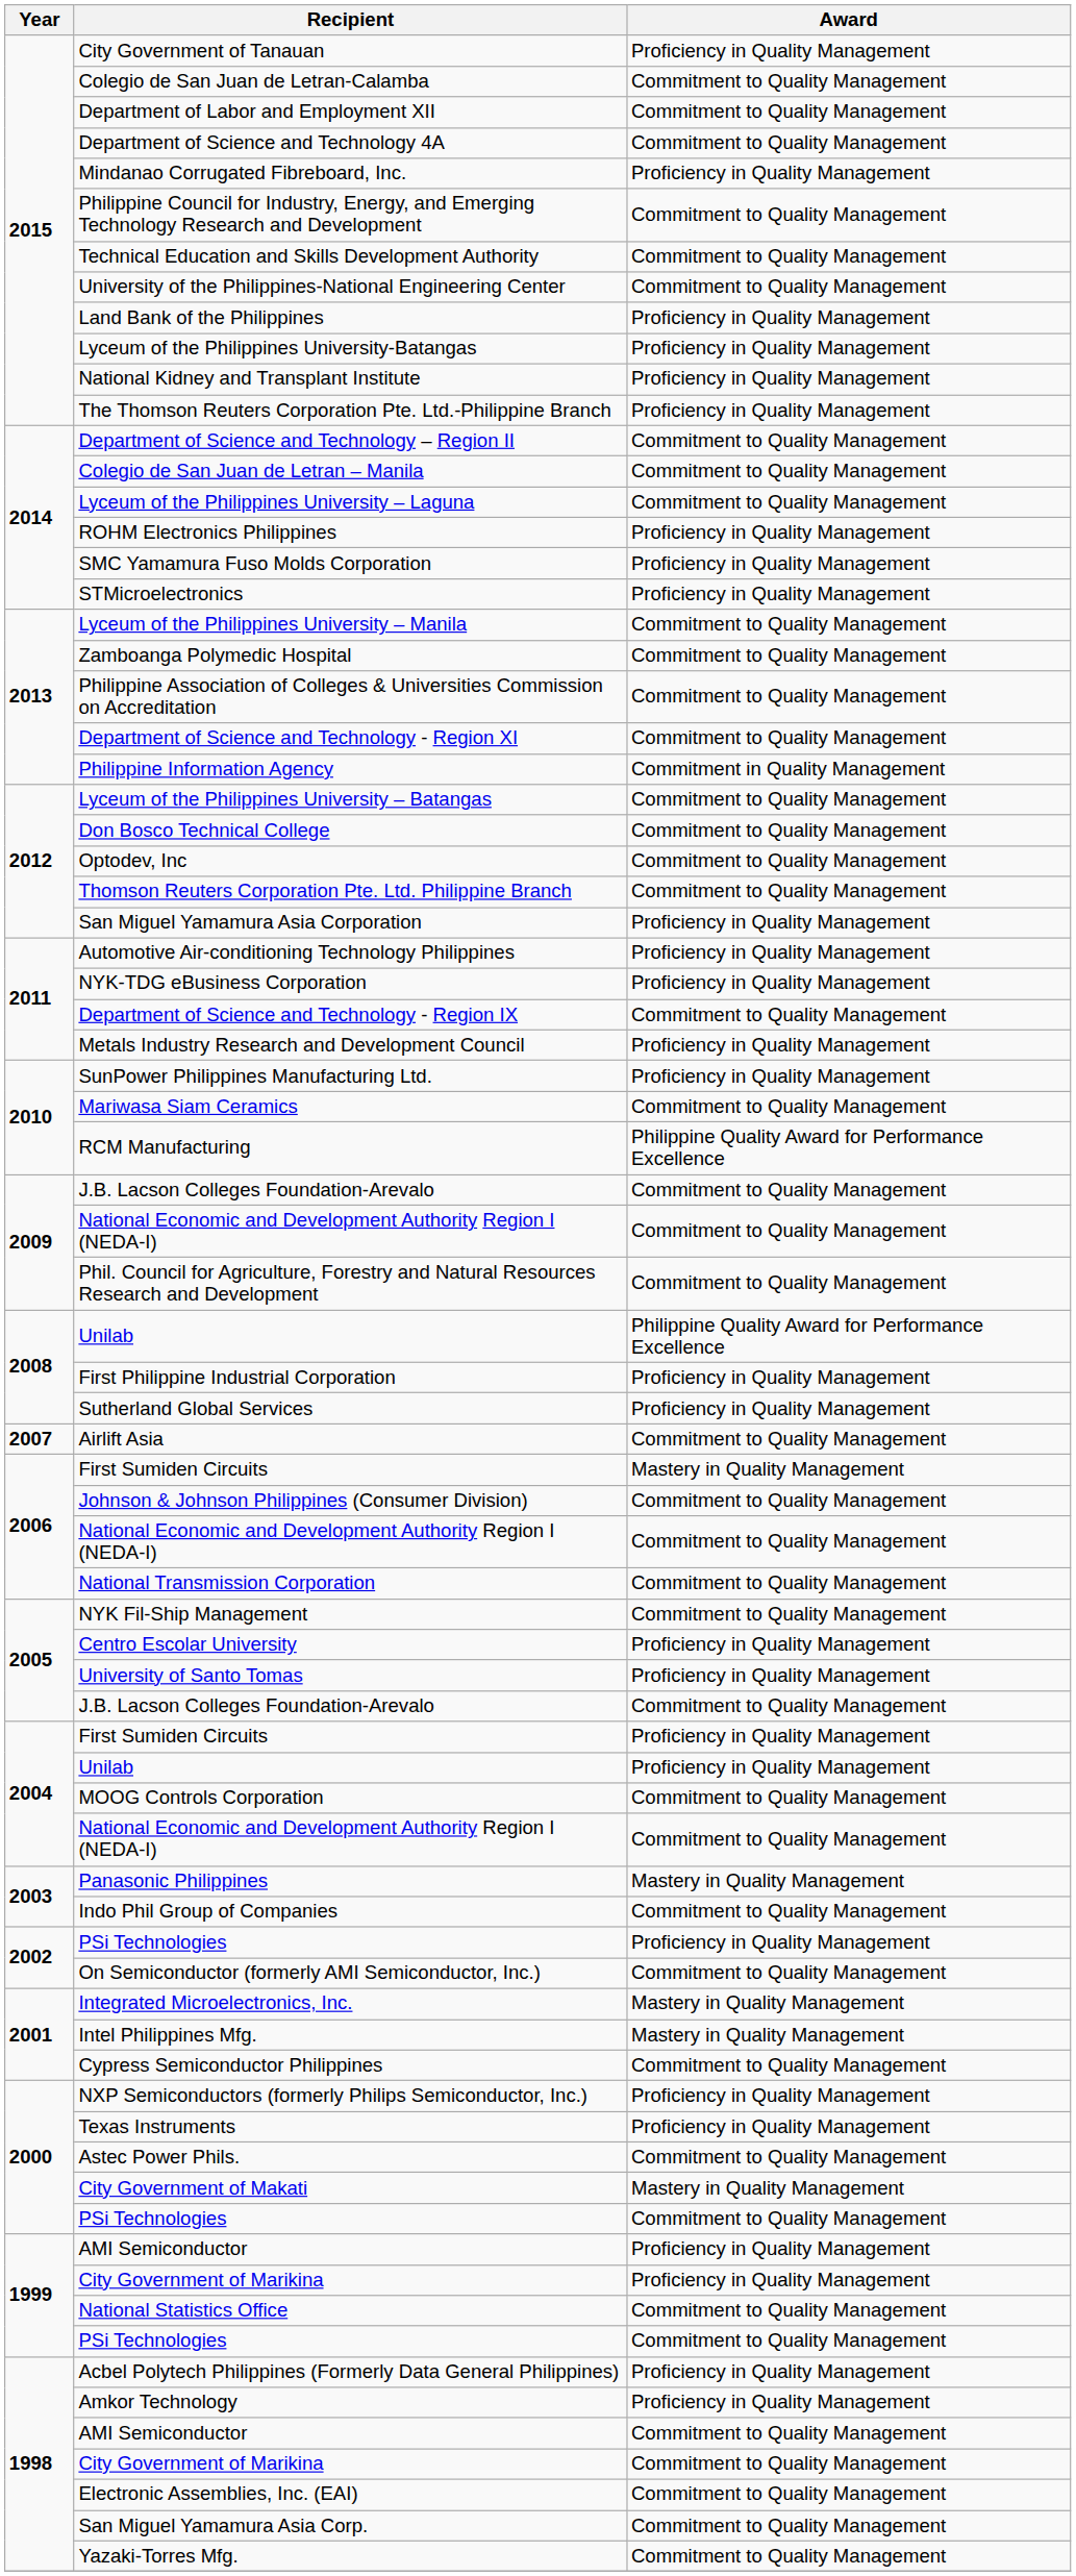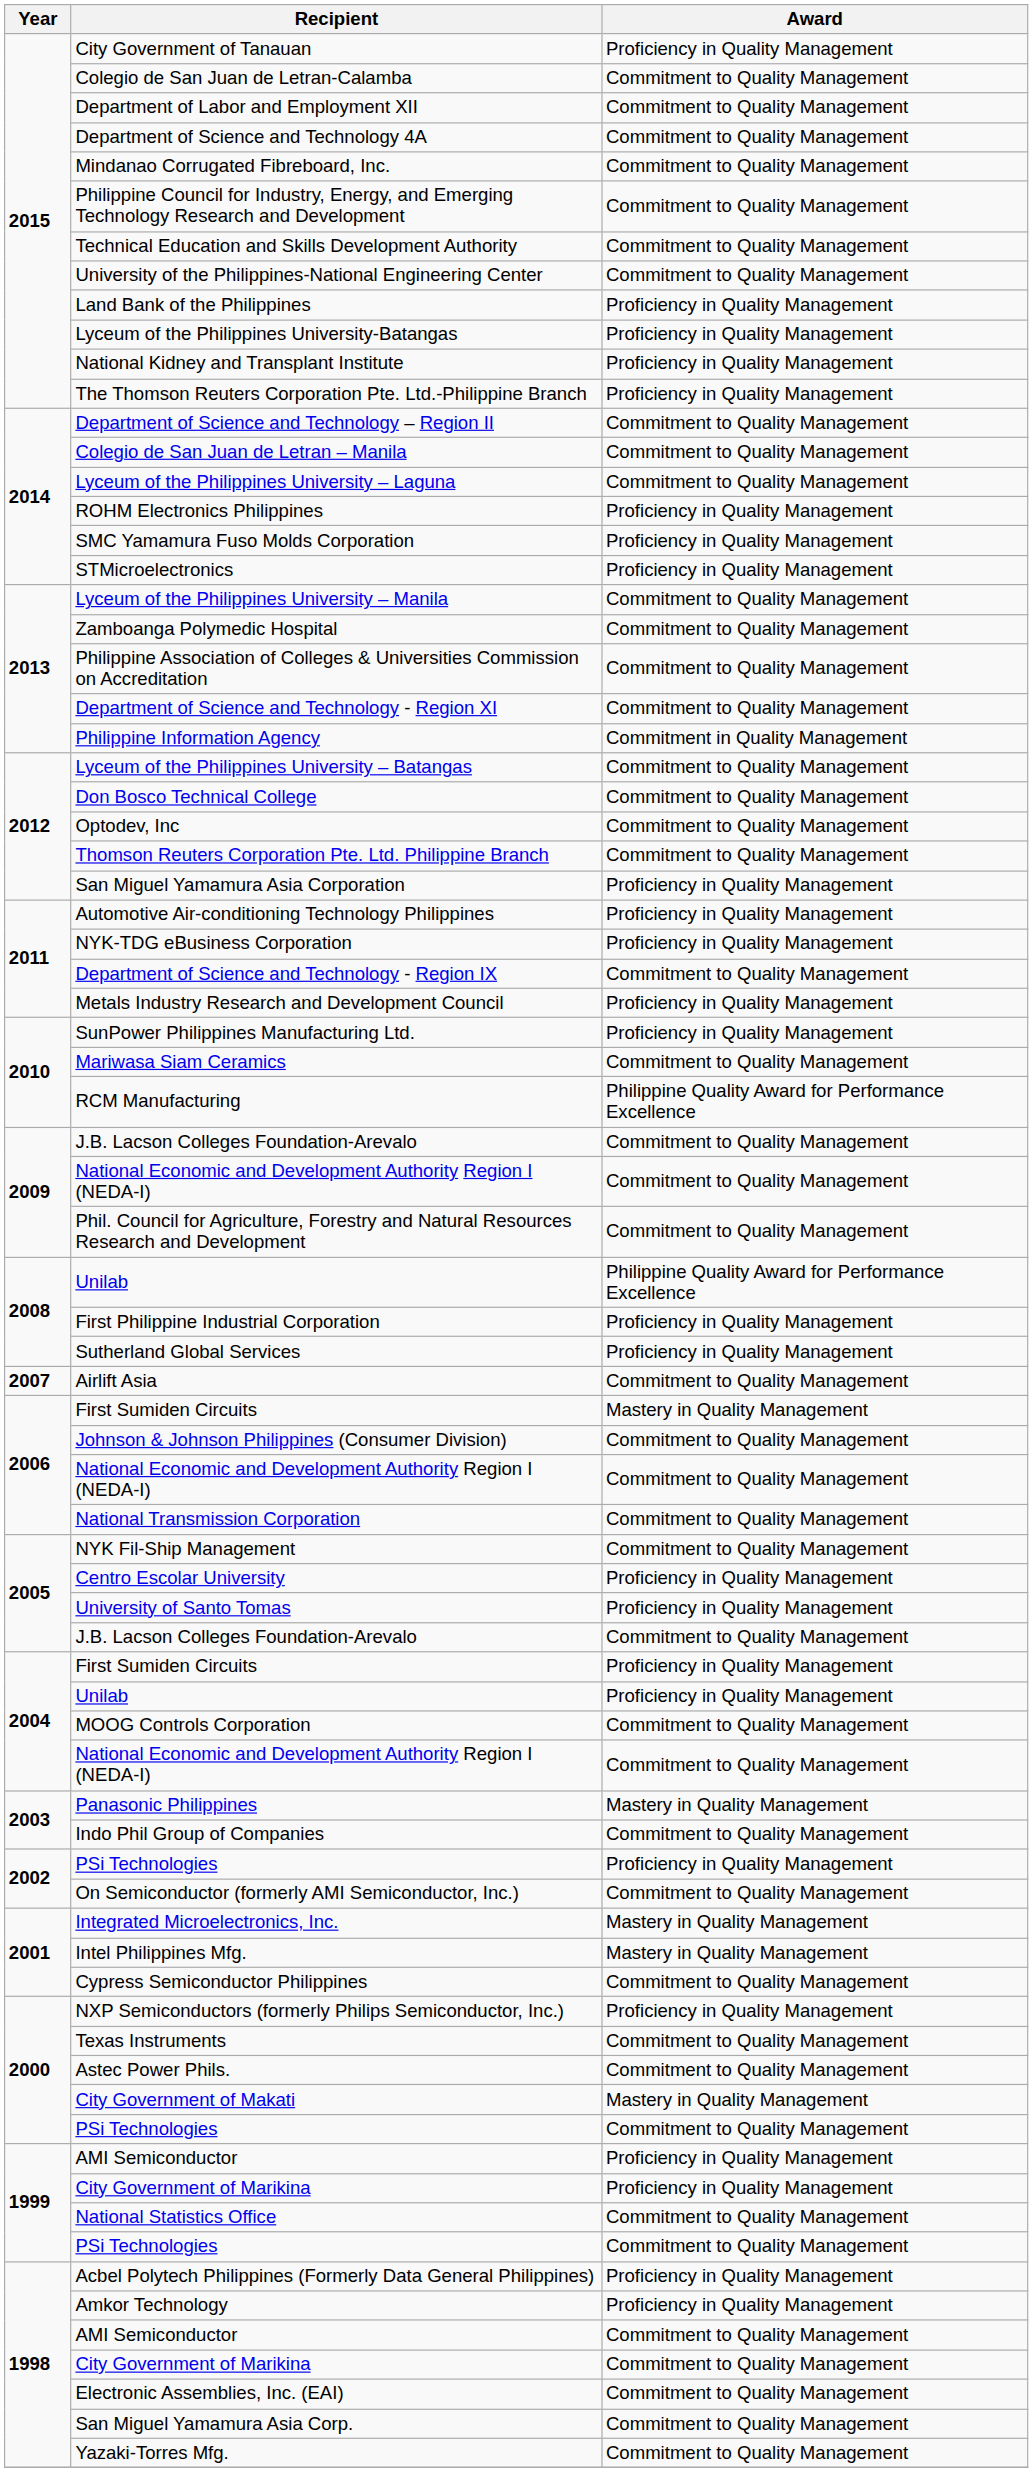 <table class="wikitable">
 <tr>
 <th width="50">Year</th>
 <th width="450">Recipient</th>
 <th width="360">Award</th>
 </tr>
 <tr>
 <td rowspan="12"><strong>2015</strong></td>
 <td>City Government of Tanauan</td>
 <td>Proficiency in Quality Management</td>
 </tr>
 <tr>
 <td>Colegio de San Juan de Letran-Calamba</td>
 <td>Commitment to Quality Management</td>
 </tr>
 <tr>
 <td>Department of Labor and Employment XII</td>
 <td>Commitment to Quality Management</td>
 </tr>
 <tr>
 <td>Department of Science and Technology 4A</td>
 <td>Commitment to Quality Management</td>
 </tr>
 <tr>
 <td>Mindanao Corrugated Fibreboard, Inc.</td>
-<td>Proficiency in Quality Management</td>
+<td>Commitment to Quality Management</td>
 </tr>
 <tr>
 <td>Philippine Council for Industry, Energy, and Emerging Technology Research and Development</td>
 <td>Commitment to Quality Management</td>
 </tr>
 <tr>
 <td>Technical Education and Skills Development Authority</td>
 <td>Commitment to Quality Management</td>
 </tr>
 <tr>
 <td>University of the Philippines-National Engineering Center</td>
 <td>Commitment to Quality Management</td>
 </tr>
 <tr>
 <td>Land Bank of the Philippines</td>
 <td>Proficiency in Quality Management</td>
 </tr>
 <tr>
 <td>Lyceum of the Philippines University-Batangas</td>
 <td>Proficiency in Quality Management</td>
 </tr>
 <tr>
 <td>National Kidney and Transplant Institute</td>
 <td>Proficiency in Quality Management</td>
 </tr>
 <tr>
 <td>The Thomson Reuters Corporation Pte. Ltd.-Philippine Branch</td>
 <td>Proficiency in Quality Management</td>
 </tr>
 <tr>
 <td rowspan=6><strong> 2014</strong></td>
 <td><a href='#'>Department of Science and Technology</a> – <a href='#'>Region II</a></td>
 <td>Commitment to Quality Management</td>
 </tr>
 <tr>
 <td><a href='#'>Colegio de San Juan de Letran – Manila</a></td>
 <td>Commitment to Quality Management</td>
 </tr>
 <tr>
 <td><a href='#'>Lyceum of the Philippines University – Laguna</a></td>
 <td>Commitment to Quality Management</td>
 </tr>
 <tr>
 <td>ROHM Electronics Philippines</td>
 <td>Proficiency in Quality Management</td>
 </tr>
 <tr>
 <td>SMC Yamamura Fuso Molds Corporation</td>
 <td>Proficiency in Quality Management</td>
 </tr>
 <tr>
 <td>STMicroelectronics</td>
 <td>Proficiency in Quality Management</td>
 </tr>
 <tr>
 <td rowspan=5><strong> 2013</strong></td>
 <td><a href='#'>Lyceum of the Philippines University – Manila</a></td>
 <td>Commitment to Quality Management</td>
 </tr>
 <tr>
 <td>Zamboanga Polymedic Hospital</td>
 <td>Commitment to Quality Management</td>
 </tr>
 <tr>
 <td>Philippine Association of Colleges & Universities Commission on Accreditation</td>
 <td>Commitment to Quality Management</td>
 </tr>
 <tr>
 <td><a href='#'>Department of Science and Technology</a> - <a href='#'>Region XI</a></td>
 <td>Commitment to Quality Management</td>
 </tr>
 <tr>
 <td><a href='#'>Philippine Information Agency</a></td>
 <td>Commitment in Quality Management</td>
 </tr>
 <tr>
 <td rowspan=5><strong> 2012</strong></td>
 <td><a href='#'>Lyceum of the Philippines University – Batangas</a></td>
 <td>Commitment to Quality Management</td>
 </tr>
 <tr>
 <td><a href='#'>Don Bosco Technical College</a></td>
 <td>Commitment to Quality Management</td>
 </tr>
 <tr>
 <td>Optodev, Inc</td>
 <td>Commitment to Quality Management</td>
 </tr>
 <tr>
 <td><a href='#'>Thomson Reuters Corporation Pte. Ltd. Philippine Branch</a></td>
 <td>Commitment to Quality Management</td>
 </tr>
 <tr>
 <td>San Miguel Yamamura Asia Corporation</td>
 <td>Proficiency in Quality Management</td>
 </tr>
 <tr>
 <td rowspan=4><strong> 2011</strong></td>
 <td>Automotive Air-conditioning Technology Philippines</td>
 <td>Proficiency in Quality Management</td>
 </tr>
 <tr>
 <td>NYK-TDG eBusiness Corporation</td>
 <td>Proficiency in Quality Management</td>
 </tr>
 <tr>
 <td><a href='#'>Department of Science and Technology</a> - <a href='#'>Region IX</a></td>
 <td>Commitment to Quality Management</td>
 </tr>
 <tr>
 <td>Metals Industry Research and Development Council</td>
 <td>Proficiency in Quality Management</td>
 </tr>
 <tr>
 <td rowspan=3><strong> 2010</strong></td>
 <td>SunPower Philippines Manufacturing Ltd.</td>
 <td>Proficiency in Quality Management</td>
 </tr>
 <tr>
 <td><a href='#'>Mariwasa Siam Ceramics</a></td>
 <td>Commitment to Quality Management</td>
 </tr>
 <tr>
 <td>RCM Manufacturing</td>
 <td>Philippine Quality Award for Performance Excellence</td>
 </tr>
 <tr>
 <td rowspan=3><strong>2009</strong></td>
 <td>J.B. Lacson Colleges Foundation-Arevalo</td>
 <td>Commitment to Quality Management</td>
 </tr>
 <tr>
 <td><a href='#'>National Economic and Development Authority</a> <a href='#'>Region I</a> (NEDA-I)</td>
 <td>Commitment to Quality Management</td>
 </tr>
 <tr>
 <td>Phil. Council for Agriculture, Forestry and Natural Resources Research and Development</td>
 <td>Commitment to Quality Management</td>
 </tr>
 <tr>
 <td rowspan=3><strong> 2008</strong></td>
 <td><a href='#'>Unilab</a></td>
 <td>Philippine Quality Award for Performance Excellence</td>
 </tr>
 <tr>
 <td>First Philippine Industrial Corporation</td>
 <td>Proficiency in Quality Management</td>
 </tr>
 <tr>
 <td>Sutherland Global Services</td>
 <td>Proficiency in Quality Management</td>
 </tr>
 <tr>
 <td><strong> 2007</strong></td>
 <td>Airlift Asia</td>
 <td>Commitment to Quality Management</td>
 </tr>
 <tr>
 <td rowspan=4><strong> 2006</strong></td>
 <td>First Sumiden Circuits</td>
 <td>Mastery in Quality Management</td>
 </tr>
 <tr>
 <td><a href='#'>Johnson & Johnson Philippines</a> (Consumer Division)</td>
 <td>Commitment to Quality Management</td>
 </tr>
 <tr>
 <td><a href='#'>National Economic and Development Authority</a> Region I (NEDA-I)</td>
 <td>Commitment to Quality Management</td>
 </tr>
 <tr>
 <td><a href='#'>National Transmission Corporation</a></td>
 <td>Commitment to Quality Management</td>
 </tr>
 <tr>
 <td rowspan=4><strong> 2005</strong></td>
 <td>NYK Fil-Ship Management</td>
 <td>Commitment to Quality Management</td>
 </tr>
 <tr>
 <td><a href='#'>Centro Escolar University</a></td>
 <td>Proficiency in Quality Management</td>
 </tr>
 <tr>
 <td><a href='#'>University of Santo Tomas</a></td>
 <td>Proficiency in Quality Management</td>
 </tr>
 <tr>
 <td>J.B. Lacson Colleges Foundation-Arevalo</td>
 <td>Commitment to Quality Management</td>
 </tr>
 <tr>
 <td rowspan=4><strong> 2004</strong></td>
 <td>First Sumiden Circuits</td>
 <td>Proficiency in Quality Management</td>
 </tr>
 <tr>
 <td><a href='#'>Unilab</a></td>
 <td>Proficiency in Quality Management</td>
 </tr>
 <tr>
 <td>MOOG Controls Corporation</td>
 <td>Commitment to Quality Management</td>
 </tr>
 <tr>
 <td><a href='#'>National Economic and Development Authority</a> Region I (NEDA-I)</td>
 <td>Commitment to Quality Management</td>
 </tr>
 <tr>
 <td rowspan=2><strong> 2003</strong></td>
 <td><a href='#'>Panasonic Philippines</a></td>
 <td>Mastery in Quality Management</td>
 </tr>
 <tr>
 <td>Indo Phil Group of Companies</td>
 <td>Commitment to Quality Management</td>
 </tr>
 <tr>
 <td rowspan=2><strong> 2002</strong></td>
 <td><a href='#'>PSi Technologies</a></td>
 <td>Proficiency in Quality Management</td>
 </tr>
 <tr>
 <td>On Semiconductor (formerly AMI Semiconductor, Inc.)</td>
 <td>Commitment to Quality Management</td>
 </tr>
 <tr>
 <td rowspan=3><strong>2001</strong></td>
 <td><a href='#'>Integrated Microelectronics, Inc.</a></td>
 <td>Mastery in Quality Management</td>
 </tr>
 <tr>
 <td>Intel Philippines Mfg.</td>
 <td>Mastery in Quality Management</td>
 </tr>
 <tr>
 <td>Cypress Semiconductor Philippines</td>
 <td>Commitment to Quality Management</td>
 </tr>
 <tr>
 <td rowspan=5><strong> 2000</strong></td>
 <td>NXP Semiconductors (formerly Philips Semiconductor, Inc.)</td>
 <td>Proficiency in Quality Management</td>
 </tr>
 <tr>
 <td>Texas Instruments</td>
-<td>Proficiency in Quality Management</td>
+<td>Commitment to Quality Management</td>
 </tr>
 <tr>
 <td>Astec Power Phils.</td>
 <td>Commitment to Quality Management</td>
 </tr>
 <tr>
 <td><a href='#'>City Government of Makati</a></td>
 <td>Mastery in Quality Management</td>
 </tr>
 <tr>
 <td><a href='#'>PSi Technologies</a></td>
 <td>Commitment to Quality Management</td>
 </tr>
 <tr>
 <td rowspan=4><strong> 1999</strong></td>
 <td>AMI Semiconductor</td>
 <td>Proficiency in Quality Management</td>
 </tr>
 <tr>
 <td><a href='#'>City Government of Marikina</a></td>
 <td>Proficiency in Quality Management</td>
 </tr>
 <tr>
 <td><a href='#'>National Statistics Office</a></td>
 <td>Commitment to Quality Management</td>
 </tr>
 <tr>
 <td><a href='#'>PSi Technologies</a></td>
 <td>Commitment to Quality Management</td>
 </tr>
 <tr>
 <td rowspan=7><strong>1998</strong></td>
 <td>Acbel Polytech Philippines (Formerly Data General Philippines)</td>
 <td>Proficiency in Quality Management</td>
 </tr>
 <tr>
 <td>Amkor Technology</td>
 <td>Proficiency in Quality Management</td>
 </tr>
 <tr>
 <td>AMI Semiconductor</td>
 <td>Commitment to Quality Management</td>
 </tr>
 <tr>
 <td><a href='#'>City Government of Marikina</a></td>
 <td>Commitment to Quality Management</td>
 </tr>
 <tr>
 <td>Electronic Assemblies, Inc. (EAI)</td>
 <td>Commitment to Quality Management</td>
 </tr>
 <tr>
 <td>San Miguel Yamamura Asia Corp.</td>
 <td>Commitment to Quality Management</td>
 </tr>
 <tr>
 <td>Yazaki-Torres Mfg.</td>
 <td>Commitment to Quality Management</td>
 </tr>
 <tr>
 </tr>
 </table>
